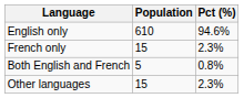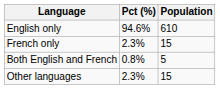 <table class="wikitable">
 <tr>
 <th>Language</th>
+<th>Pct (%)</th>
 <th>Population</th>
-<th>Pct (%)</th>
 </tr>
 <tr>
 <td>English only</td>
+<td>94.6%</td>
 <td>610</td>
-<td>94.6%</td>
 </tr>
 <tr>
 <td>French only</td>
+<td>2.3%</td>
 <td>15</td>
-<td>2.3%</td>
 </tr>
 <tr>
 <td>Both English and French</td>
+<td>0.8%</td>
 <td>5</td>
-<td>0.8%</td>
 </tr>
 <tr>
 <td>Other languages</td>
+<td>2.3%</td>
 <td>15</td>
-<td>2.3%</td>
 </tr>
 </table>
